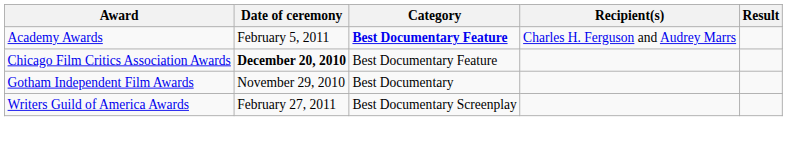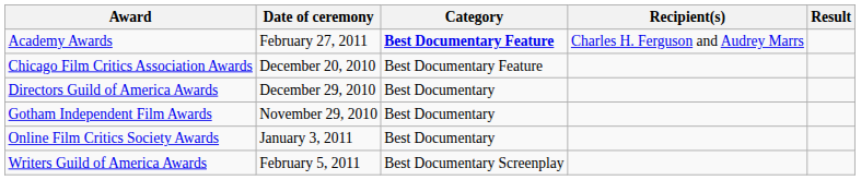 <table class="wikitable sortable" style="font-size: 95%;">
 <tr>
 <th>Award</th>
 <th>Date of ceremony</th>
 <th>Category</th>
 <th>Recipient(s)</th>
 <th>Result</th>
 </tr>
 <tr>
 <td><a href='#'>Academy Awards</a></td>
-<td>February 5, 2011</td>
+<td>February 27, 2011</td>
 <td><strong><a href='#'>Best Documentary Feature</a></strong></td>
 <td><a href='#'>Charles H. Ferguson</a> and <a href='#'>Audrey Marrs</a></td>
 <td></td>
 </tr>
 <tr>
 <td><a href='#'>Chicago Film Critics Association Awards</a></td>
-<td><strong>December 20, 2010</strong></td>
+<td>December 20, 2010</td>
 <td>Best Documentary Feature</td>
+<td></td>
+<td></td>
+</tr>
+<tr>
+<td><a href='#'>Directors Guild of America Awards</a></td>
+<td>December 29, 2010</td>
+<td>Best Documentary</td>
 <td></td>
 <td></td>
 </tr>
 <tr>
 <td><a href='#'>Gotham Independent Film Awards</a></td>
 <td>November 29, 2010</td>
 <td>Best Documentary</td>
 <td></td>
 <td></td>
 </tr>
 <tr>
+<td><a href='#'>Online Film Critics Society Awards</a></td>
+<td>January 3, 2011</td>
+<td>Best Documentary</td>
+<td></td>
+<td></td>
+</tr>
+<tr>
 <td><a href='#'>Writers Guild of America Awards</a></td>
-<td>February 27, 2011</td>
+<td>February 5, 2011</td>
 <td>Best Documentary Screenplay</td>
 <td></td>
 <td></td>
 </tr>
 </table>
